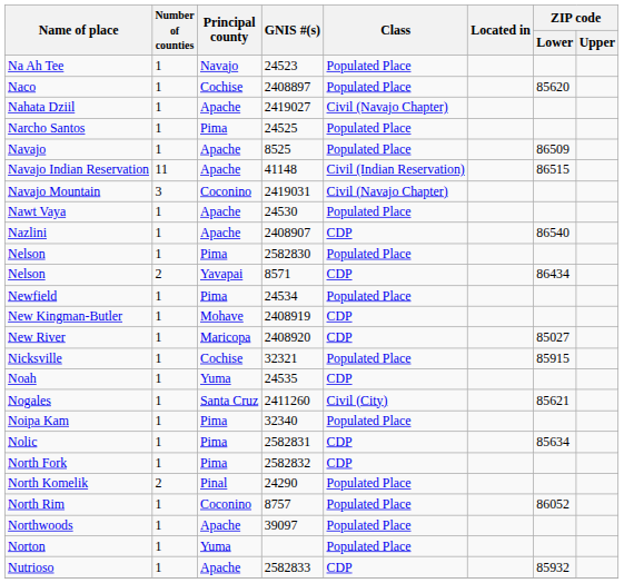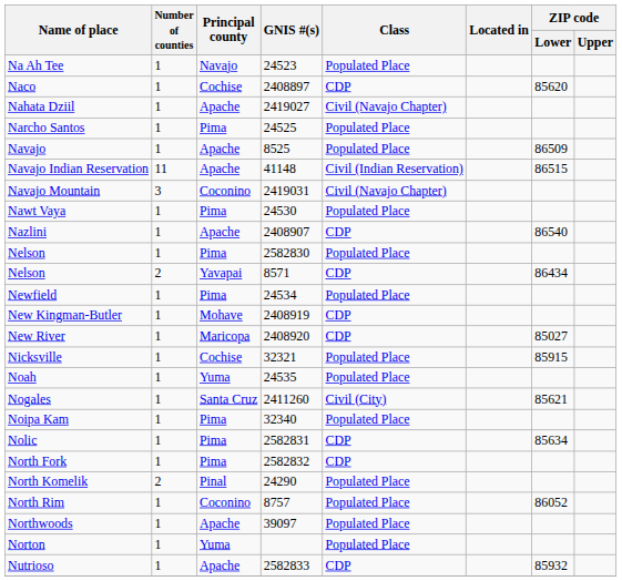 <table class="wikitable sortable">
 <tr>
 <th rowspan=2>Name of place</th>
 <th rowspan=2><small>Number <br>of<br>counties</small></th>
 <th rowspan=2>Principal <br> county</th>
 <th rowspan=2>GNIS #(s)</th>
 <th rowspan=2>Class</th>
 <th rowspan=2>Located in</th>
 <th colspan=2>ZIP code</th>
 </tr>
 <tr>
 <th>Lower</th>
 <th>Upper</th>
 </tr>
 <tr>
 <td><a href='#'>Na Ah Tee</a></td>
 <td>1</td>
 <td><a href='#'>Navajo</a></td>
 <td>24523</td>
 <td><a href='#'>Populated Place</a></td>
 <td></td>
 <td></td>
 <td></td>
 </tr>
 <tr>
 <td><a href='#'>Naco</a></td>
 <td>1</td>
 <td><a href='#'>Cochise</a></td>
 <td>2408897</td>
-<td><a href='#'>Populated Place</a></td>
+<td><a href='#'>CDP</a></td>
 <td></td>
 <td>85620</td>
 <td></td>
 </tr>
 <tr>
 <td><a href='#'>Nahata Dziil</a></td>
 <td>1</td>
 <td><a href='#'>Apache</a></td>
 <td>2419027</td>
 <td><a href='#'>Civil (Navajo Chapter)</a></td>
 <td></td>
 <td></td>
 <td></td>
 </tr>
 <tr>
 <td><a href='#'>Narcho Santos</a></td>
 <td>1</td>
 <td><a href='#'>Pima</a></td>
 <td>24525</td>
 <td><a href='#'>Populated Place</a></td>
 <td></td>
 <td></td>
 <td></td>
 </tr>
 <tr>
 <td><a href='#'>Navajo</a></td>
 <td>1</td>
 <td><a href='#'>Apache</a></td>
 <td>8525</td>
 <td><a href='#'>Populated Place</a></td>
 <td></td>
 <td>86509</td>
 <td></td>
 </tr>
 <tr>
 <td><a href='#'>Navajo Indian Reservation</a></td>
 <td>11</td>
 <td><a href='#'>Apache</a></td>
 <td>41148</td>
 <td><a href='#'>Civil (Indian Reservation)</a></td>
 <td></td>
 <td>86515</td>
 <td></td>
 </tr>
 <tr>
 <td><a href='#'>Navajo Mountain</a></td>
 <td>3</td>
 <td><a href='#'>Coconino</a></td>
 <td>2419031</td>
 <td><a href='#'>Civil (Navajo Chapter)</a></td>
 <td></td>
 <td></td>
 <td></td>
 </tr>
 <tr>
 <td><a href='#'>Nawt Vaya</a></td>
 <td>1</td>
-<td><a href='#'>Apache</a></td>
+<td><a href='#'>Pima</a></td>
 <td>24530</td>
 <td><a href='#'>Populated Place</a></td>
 <td></td>
 <td></td>
 <td></td>
 </tr>
 <tr>
 <td><a href='#'>Nazlini</a></td>
 <td>1</td>
 <td><a href='#'>Apache</a></td>
 <td>2408907</td>
 <td><a href='#'>CDP</a></td>
 <td></td>
 <td>86540</td>
 <td></td>
 </tr>
 <tr>
 <td><a href='#'>Nelson</a></td>
 <td>1</td>
 <td><a href='#'>Pima</a></td>
 <td>2582830</td>
 <td><a href='#'>Populated Place</a></td>
 <td></td>
 <td></td>
 <td></td>
 </tr>
 <tr>
 <td><a href='#'>Nelson</a></td>
 <td>2</td>
 <td><a href='#'>Yavapai</a></td>
 <td>8571</td>
 <td><a href='#'>CDP</a></td>
 <td></td>
 <td>86434</td>
 <td></td>
 </tr>
 <tr>
 <td><a href='#'>Newfield</a></td>
 <td>1</td>
 <td><a href='#'>Pima</a></td>
 <td>24534</td>
 <td><a href='#'>Populated Place</a></td>
 <td></td>
 <td></td>
 <td></td>
 </tr>
 <tr>
 <td><a href='#'>New Kingman-Butler</a></td>
 <td>1</td>
 <td><a href='#'>Mohave</a></td>
 <td>2408919</td>
 <td><a href='#'>CDP</a></td>
 <td></td>
 <td></td>
 <td></td>
 </tr>
 <tr>
 <td><a href='#'>New River</a></td>
 <td>1</td>
 <td><a href='#'>Maricopa</a></td>
 <td>2408920</td>
 <td><a href='#'>CDP</a></td>
 <td></td>
 <td>85027</td>
 <td></td>
 </tr>
 <tr>
 <td><a href='#'>Nicksville</a></td>
 <td>1</td>
 <td><a href='#'>Cochise</a></td>
 <td>32321</td>
 <td><a href='#'>Populated Place</a></td>
 <td></td>
 <td>85915</td>
 <td></td>
 </tr>
 <tr>
 <td><a href='#'>Noah</a></td>
 <td>1</td>
 <td><a href='#'>Yuma</a></td>
 <td>24535</td>
-<td><a href='#'>CDP</a></td>
+<td><a href='#'>Populated Place</a></td>
 <td></td>
 <td></td>
 <td></td>
 </tr>
 <tr>
 <td><a href='#'>Nogales</a></td>
 <td>1</td>
 <td><a href='#'>Santa Cruz</a></td>
 <td>2411260</td>
 <td><a href='#'>Civil (City)</a></td>
 <td></td>
 <td>85621</td>
 <td></td>
 </tr>
 <tr>
 <td><a href='#'>Noipa Kam</a></td>
 <td>1</td>
 <td><a href='#'>Pima</a></td>
 <td>32340</td>
 <td><a href='#'>Populated Place</a></td>
 <td></td>
 <td></td>
 <td></td>
 </tr>
 <tr>
 <td><a href='#'>Nolic</a></td>
 <td>1</td>
 <td><a href='#'>Pima</a></td>
 <td>2582831</td>
 <td><a href='#'>CDP</a></td>
 <td></td>
 <td>85634</td>
 <td></td>
 </tr>
 <tr>
 <td><a href='#'>North Fork</a></td>
 <td>1</td>
 <td><a href='#'>Pima</a></td>
 <td>2582832</td>
 <td><a href='#'>CDP</a></td>
 <td></td>
 <td></td>
 <td></td>
 </tr>
 <tr>
 <td><a href='#'>North Komelik</a></td>
 <td>2</td>
 <td><a href='#'>Pinal</a></td>
 <td>24290</td>
 <td><a href='#'>Populated Place</a></td>
 <td></td>
 <td></td>
 <td></td>
 </tr>
 <tr>
 <td><a href='#'>North Rim</a></td>
 <td>1</td>
 <td><a href='#'>Coconino</a></td>
 <td>8757</td>
 <td><a href='#'>Populated Place</a></td>
 <td></td>
 <td>86052</td>
 <td></td>
 </tr>
 <tr>
 <td><a href='#'>Northwoods</a></td>
 <td>1</td>
 <td><a href='#'>Apache</a></td>
 <td>39097</td>
 <td><a href='#'>Populated Place</a></td>
 <td></td>
 <td></td>
 <td></td>
 </tr>
 <tr>
 <td><a href='#'>Norton</a></td>
 <td>1</td>
 <td><a href='#'>Yuma</a></td>
 <td></td>
 <td><a href='#'>Populated Place</a></td>
 <td></td>
 <td></td>
 <td></td>
 </tr>
 <tr>
 <td><a href='#'>Nutrioso</a></td>
 <td>1</td>
 <td><a href='#'>Apache</a></td>
 <td>2582833</td>
 <td><a href='#'>CDP</a></td>
 <td></td>
 <td>85932</td>
 <td></td>
 </tr>
 <tr>
 </tr>
 </table>
